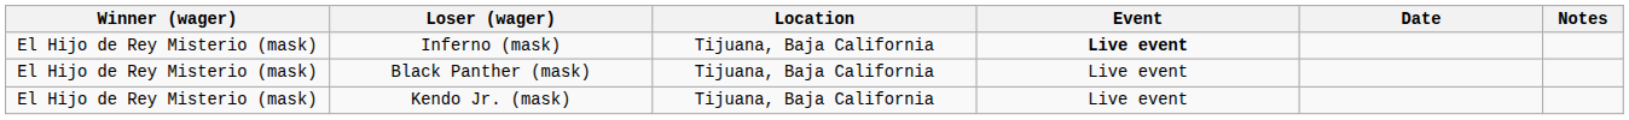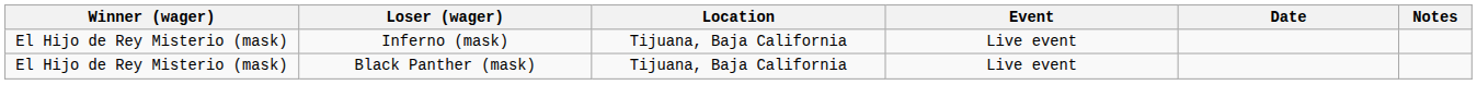 <table class="wikitable sortable" width=100%  style="text-align: center">
 <tr>
 <th width=20% scope="col">Winner (wager)</th>
 <th width=20% scope="col">Loser (wager)</th>
 <th width=20% scope="col">Location</th>
 <th width=20% scope="col">Event</th>
 <th width=15% scope="col">Date</th>
 <th class="unsortable" width=5% scope="col">Notes</th>
 </tr>
 <tr>
 <td>El Hijo de Rey Misterio (mask)</td>
 <td>Inferno (mask)</td>
 <td>Tijuana, Baja California</td>
-<td><strong>Live event</strong></td>
+<td>Live event</td>
 <td></td>
 <td> </td>
 </tr>
 <tr>
 <td>El Hijo de Rey Misterio (mask)</td>
 <td>Black Panther (mask)</td>
 <td>Tijuana, Baja California</td>
 <td>Live event</td>
 <td></td>
 <td> </td>
 </tr>
-<tr>
-<td>El Hijo de Rey Misterio (mask)</td>
-<td>Kendo Jr. (mask)</td>
-<td>Tijuana, Baja California</td>
-<td>Live event</td>
-<td></td>
-<td> </td>
-</tr>
 </table>
